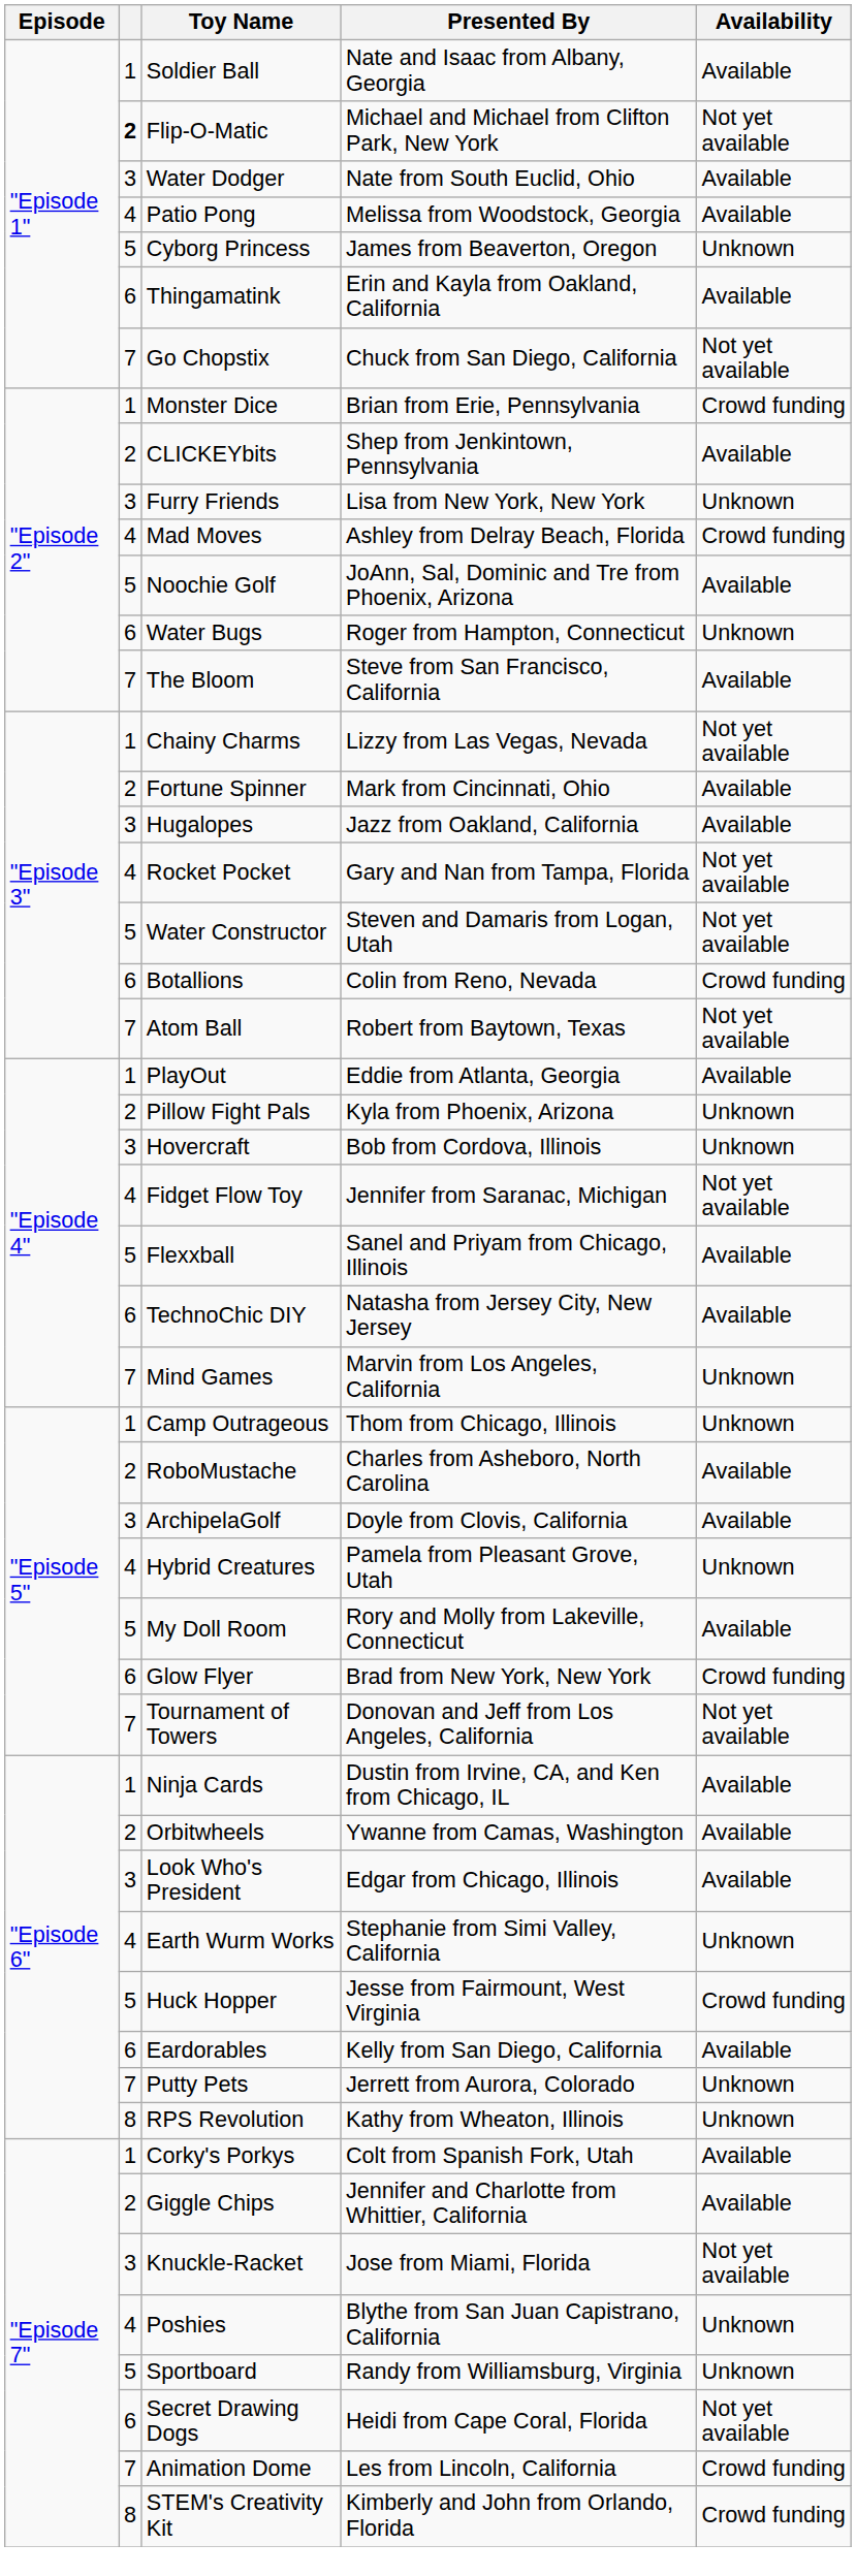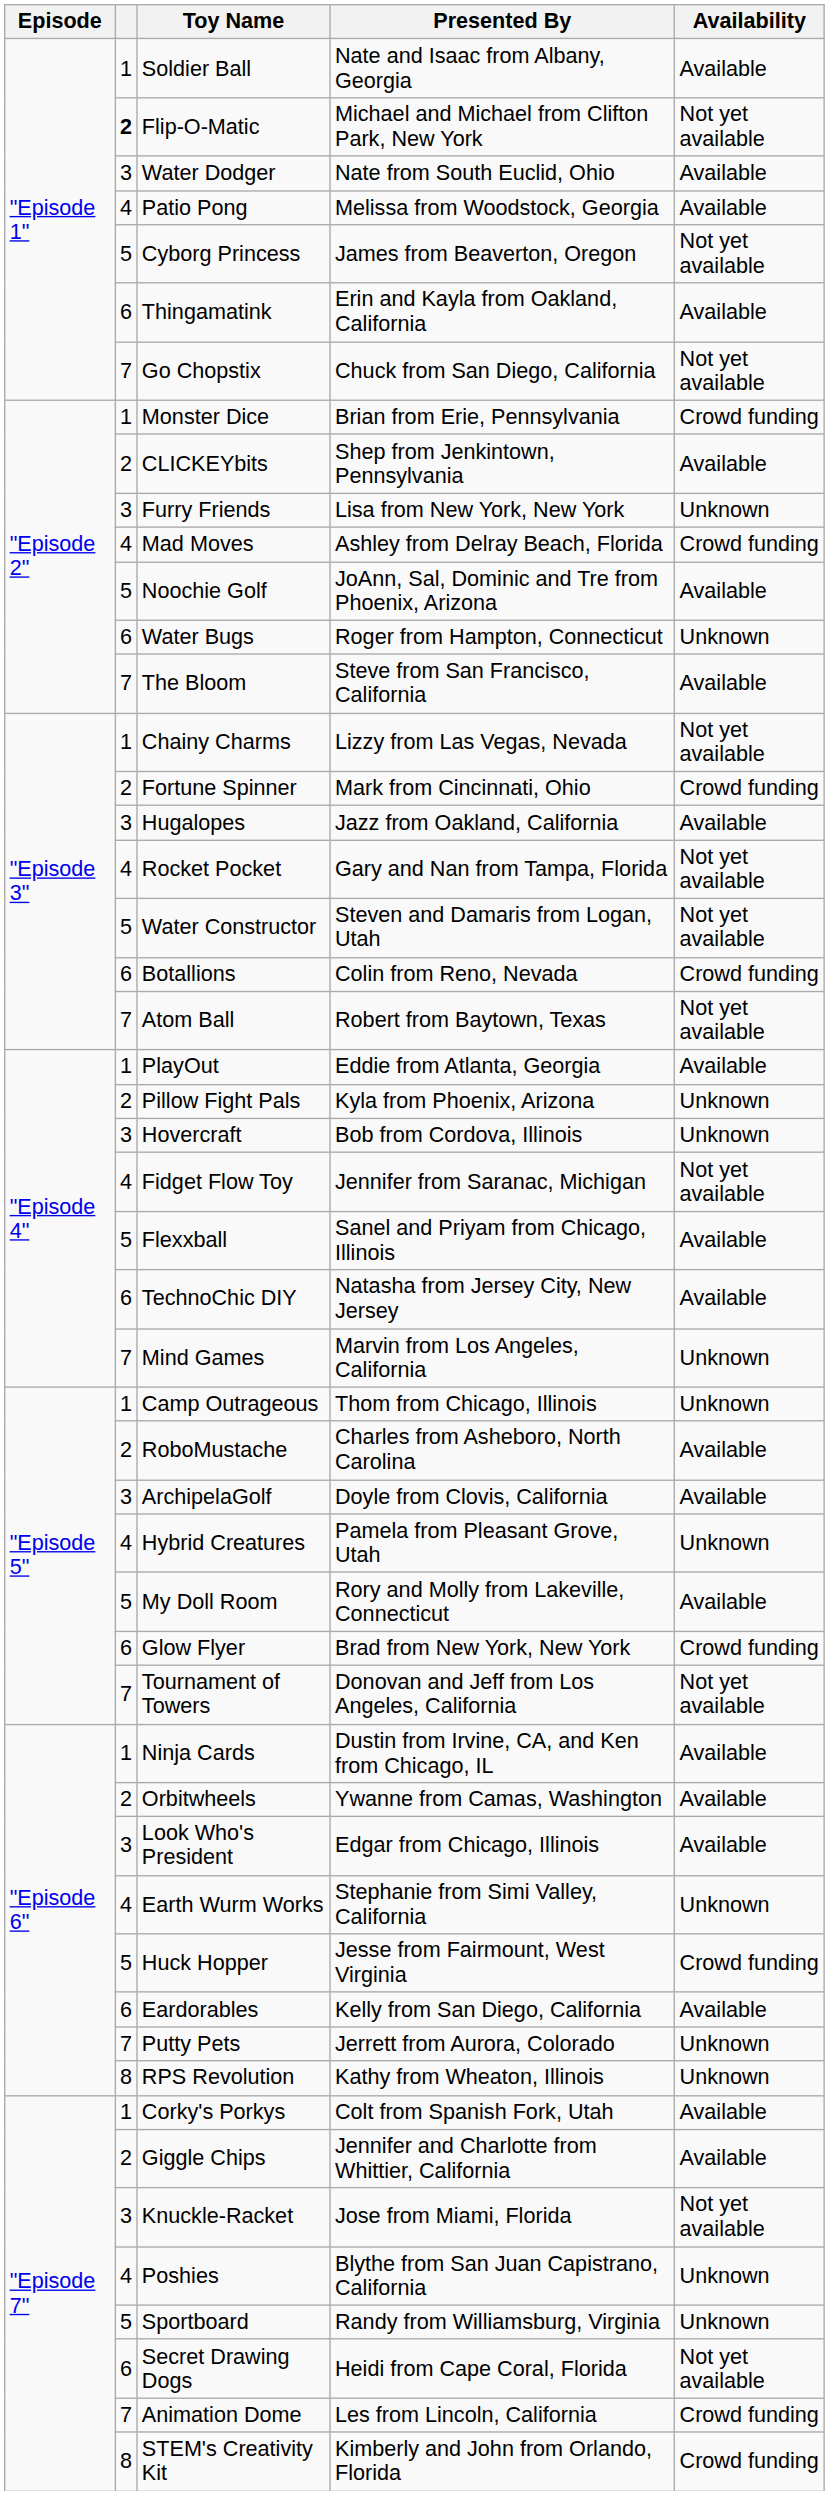 <table class="wikitable sortable">
 <tr>
 <th>Episode</th>
 <th></th>
 <th>Toy Name</th>
 <th>Presented By</th>
 <th>Availability</th>
 </tr>
 <tr>
 <td rowspan="7"><a href='#'>"Episode 1"</a></td>
 <td style="text-align:center">1</td>
 <td>Soldier Ball</td>
 <td>Nate and Isaac from Albany, Georgia</td>
 <td>Available</td>
 </tr>
 <tr>
 <td style="text-align:center"><strong>2</strong></td>
 <td>Flip-O-Matic</td>
 <td>Michael and Michael from Clifton Park, New York</td>
 <td>Not yet available</td>
 </tr>
 <tr>
 <td style="text-align:center">3</td>
 <td>Water Dodger</td>
 <td>Nate from South Euclid, Ohio</td>
 <td>Available</td>
 </tr>
 <tr>
 <td style="text-align:center">4</td>
 <td>Patio Pong</td>
 <td>Melissa from Woodstock, Georgia</td>
 <td>Available</td>
 </tr>
 <tr>
 <td style="text-align:center">5</td>
 <td>Cyborg Princess</td>
 <td>James from Beaverton, Oregon</td>
-<td>Unknown</td>
+<td>Not yet available</td>
 </tr>
 <tr>
 <td style="text-align:center">6</td>
 <td>Thingamatink</td>
 <td>Erin and Kayla from Oakland, California</td>
 <td>Available</td>
 </tr>
 <tr>
 <td style="text-align:center">7</td>
 <td>Go Chopstix</td>
 <td>Chuck from San Diego, California</td>
 <td>Not yet available</td>
 </tr>
 <tr>
 <td rowspan="7"><a href='#'>"Episode 2"</a></td>
 <td style="text-align:center">1</td>
 <td>Monster Dice</td>
 <td>Brian from Erie, Pennsylvania</td>
 <td>Crowd funding</td>
 </tr>
 <tr>
 <td style="text-align:center">2</td>
 <td>CLICKEYbits</td>
 <td>Shep from Jenkintown, Pennsylvania</td>
 <td>Available</td>
 </tr>
 <tr>
 <td style="text-align:center">3</td>
 <td>Furry Friends</td>
 <td>Lisa from New York, New York</td>
 <td>Unknown</td>
 </tr>
 <tr>
 <td style="text-align:center">4</td>
 <td>Mad Moves</td>
 <td>Ashley from Delray Beach, Florida</td>
 <td>Crowd funding</td>
 </tr>
 <tr>
 <td style="text-align:center">5</td>
 <td>Noochie Golf</td>
 <td>JoAnn, Sal, Dominic and Tre from Phoenix, Arizona</td>
 <td>Available</td>
 </tr>
 <tr>
 <td style="text-align:center">6</td>
 <td>Water Bugs</td>
 <td>Roger from Hampton, Connecticut</td>
 <td>Unknown</td>
 </tr>
 <tr>
 <td style="text-align:center">7</td>
 <td>The Bloom</td>
 <td>Steve from San Francisco, California</td>
 <td>Available</td>
 </tr>
 <tr>
 <td rowspan="7"><a href='#'>"Episode 3"</a></td>
 <td style="text-align:center">1</td>
 <td>Chainy Charms</td>
 <td>Lizzy from Las Vegas, Nevada</td>
 <td>Not yet available</td>
 </tr>
 <tr>
 <td style="text-align:center">2</td>
 <td>Fortune Spinner</td>
 <td>Mark from Cincinnati, Ohio</td>
-<td>Available</td>
+<td>Crowd funding</td>
 </tr>
 <tr>
 <td style="text-align:center">3</td>
 <td>Hugalopes</td>
 <td>Jazz from Oakland, California</td>
 <td>Available</td>
 </tr>
 <tr>
 <td style="text-align:center">4</td>
 <td>Rocket Pocket</td>
 <td>Gary and Nan from Tampa, Florida</td>
 <td>Not yet available</td>
 </tr>
 <tr>
 <td style="text-align:center">5</td>
 <td>Water Constructor</td>
 <td>Steven and Damaris from Logan, Utah</td>
 <td>Not yet available</td>
 </tr>
 <tr>
 <td style="text-align:center">6</td>
 <td>Botallions</td>
 <td>Colin from Reno, Nevada</td>
 <td>Crowd funding</td>
 </tr>
 <tr>
 <td style="text-align:center">7</td>
 <td>Atom Ball</td>
 <td>Robert from Baytown, Texas</td>
 <td>Not yet available</td>
 </tr>
 <tr>
 <td rowspan="7"><a href='#'>"Episode 4"</a></td>
 <td style="text-align:center">1</td>
 <td>PlayOut</td>
 <td>Eddie from Atlanta, Georgia</td>
 <td>Available</td>
 </tr>
 <tr>
 <td style="text-align:center">2</td>
 <td>Pillow Fight Pals</td>
 <td>Kyla from Phoenix, Arizona</td>
 <td>Unknown</td>
 </tr>
 <tr>
 <td style="text-align:center">3</td>
 <td>Hovercraft</td>
 <td>Bob from Cordova, Illinois</td>
 <td>Unknown</td>
 </tr>
 <tr>
 <td style="text-align:center">4</td>
 <td>Fidget Flow Toy</td>
 <td>Jennifer from Saranac, Michigan</td>
 <td>Not yet available</td>
 </tr>
 <tr>
 <td style="text-align:center">5</td>
 <td>Flexxball</td>
 <td>Sanel and Priyam from Chicago, Illinois</td>
 <td>Available</td>
 </tr>
 <tr>
 <td style="text-align:center">6</td>
 <td>TechnoChic DIY</td>
 <td>Natasha from Jersey City, New Jersey</td>
 <td>Available</td>
 </tr>
 <tr>
 <td style="text-align:center">7</td>
 <td>Mind Games</td>
 <td>Marvin from Los Angeles, California</td>
 <td>Unknown</td>
 </tr>
 <tr>
 <td rowspan="7"><a href='#'>"Episode 5"</a></td>
 <td style="text-align:center">1</td>
 <td>Camp Outrageous</td>
 <td>Thom from Chicago, Illinois</td>
 <td>Unknown</td>
 </tr>
 <tr>
 <td style="text-align:center">2</td>
 <td>RoboMustache</td>
 <td>Charles from Asheboro, North Carolina</td>
 <td>Available</td>
 </tr>
 <tr>
 <td style="text-align:center">3</td>
 <td>ArchipelaGolf</td>
 <td>Doyle from Clovis, California</td>
 <td>Available</td>
 </tr>
 <tr>
 <td style="text-align:center">4</td>
 <td>Hybrid Creatures</td>
 <td>Pamela from Pleasant Grove, Utah</td>
 <td>Unknown</td>
 </tr>
 <tr>
 <td style="text-align:center">5</td>
 <td>My Doll Room</td>
 <td>Rory and Molly from Lakeville, Connecticut</td>
 <td>Available</td>
 </tr>
 <tr>
 <td style="text-align:center">6</td>
 <td>Glow Flyer</td>
 <td>Brad from New York, New York</td>
 <td>Crowd funding </td>
 </tr>
 <tr>
 <td style="text-align:center">7</td>
 <td>Tournament of Towers</td>
 <td>Donovan and Jeff from Los Angeles, California</td>
 <td>Not yet available</td>
 </tr>
 <tr>
 <td rowspan="8"><a href='#'>"Episode 6"</a></td>
 <td style="text-align:center">1</td>
 <td>Ninja Cards</td>
 <td>Dustin from Irvine, CA, and Ken from Chicago, IL</td>
 <td>Available</td>
 </tr>
 <tr>
 <td style="text-align:center">2</td>
 <td>Orbitwheels</td>
 <td>Ywanne from Camas, Washington</td>
 <td>Available</td>
 </tr>
 <tr>
 <td style="text-align:center">3</td>
 <td>Look Who's President</td>
 <td>Edgar from Chicago, Illinois</td>
 <td>Available</td>
 </tr>
 <tr>
 <td style="text-align:center">4</td>
 <td>Earth Wurm Works</td>
 <td>Stephanie from Simi Valley, California</td>
 <td>Unknown</td>
 </tr>
 <tr>
 <td style="text-align:center">5</td>
 <td>Huck Hopper</td>
 <td>Jesse from Fairmount, West Virginia</td>
 <td>Crowd funding</td>
 </tr>
 <tr>
 <td style="text-align:center">6</td>
 <td>Eardorables</td>
 <td>Kelly from San Diego, California</td>
 <td>Available</td>
 </tr>
 <tr>
 <td style="text-align:center">7</td>
 <td>Putty Pets</td>
 <td>Jerrett from Aurora, Colorado</td>
 <td>Unknown</td>
 </tr>
 <tr>
 <td style="text-align:center">8</td>
 <td>RPS Revolution</td>
 <td>Kathy from Wheaton, Illinois</td>
 <td>Unknown</td>
 </tr>
 <tr>
 <td rowspan="8"><a href='#'>"Episode 7"</a></td>
 <td style="text-align:center">1</td>
 <td>Corky's Porkys</td>
 <td>Colt from Spanish Fork, Utah</td>
 <td>Available</td>
 </tr>
 <tr>
 <td style="text-align:center">2</td>
 <td>Giggle Chips</td>
 <td>Jennifer and Charlotte from Whittier, California</td>
 <td>Available</td>
 </tr>
 <tr>
 <td style="text-align:center">3</td>
 <td>Knuckle-Racket</td>
 <td>Jose from Miami, Florida</td>
 <td>Not yet available</td>
 </tr>
 <tr>
 <td style="text-align:center">4</td>
 <td>Poshies</td>
 <td>Blythe from San Juan Capistrano, California</td>
 <td>Unknown</td>
 </tr>
 <tr>
 <td style="text-align:center">5</td>
 <td>Sportboard</td>
 <td>Randy from Williamsburg, Virginia</td>
 <td>Unknown</td>
 </tr>
 <tr>
 <td style="text-align:center">6</td>
 <td>Secret Drawing Dogs</td>
 <td>Heidi from Cape Coral, Florida</td>
 <td>Not yet available</td>
 </tr>
 <tr>
 <td style="text-align:center">7</td>
 <td>Animation Dome</td>
 <td>Les from Lincoln, California</td>
 <td>Crowd funding</td>
 </tr>
 <tr>
 <td style="text-align:center">8</td>
 <td>STEM's Creativity Kit</td>
 <td>Kimberly and John from Orlando, Florida</td>
 <td>Crowd funding</td>
 </tr>
 </table>
